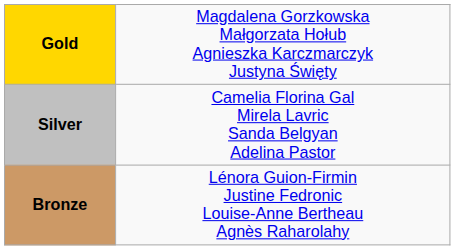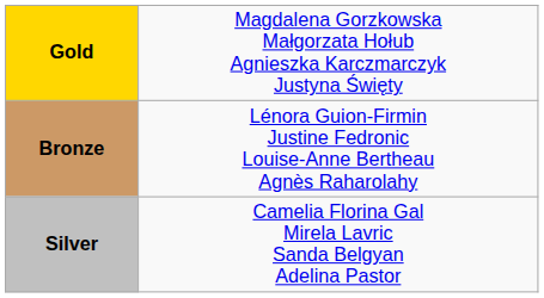 <table class="wikitable" style="text-align:center; " width="35%">
 <tr>
 <td bgcolor="gold"><strong>Gold</strong></td>
 <td><a href='#'>Magdalena Gorzkowska</a><br><a href='#'>Małgorzata Hołub</a><br><a href='#'>Agnieszka Karczmarczyk</a><br><a href='#'>Justyna Święty</a><br>  <small><em></em></small></td>
 </tr>
 <tr>
+<td bgcolor="CC9966"><strong>Bronze</strong></td>
+<td><a href='#'>Lénora Guion-Firmin</a><br><a href='#'>Justine Fedronic</a><br><a href='#'>Louise-Anne Bertheau</a><br><a href='#'>Agnès Raharolahy</a><br>  <small><em></em></small></td>
+</tr>
+<tr>
 <td bgcolor="silver"><strong>Silver</strong></td>
 <td><a href='#'>Camelia Florina Gal</a><br><a href='#'>Mirela Lavric</a><br><a href='#'>Sanda Belgyan</a><br><a href='#'>Adelina Pastor</a><br>  <small><em></em></small></td>
 </tr>
-<tr>
-<td bgcolor="CC9966"><strong>Bronze</strong></td>
-<td><a href='#'>Lénora Guion-Firmin</a><br><a href='#'>Justine Fedronic</a><br><a href='#'>Louise-Anne Bertheau</a><br><a href='#'>Agnès Raharolahy</a><br>  <small><em></em></small></td>
-</tr>
 </table>
